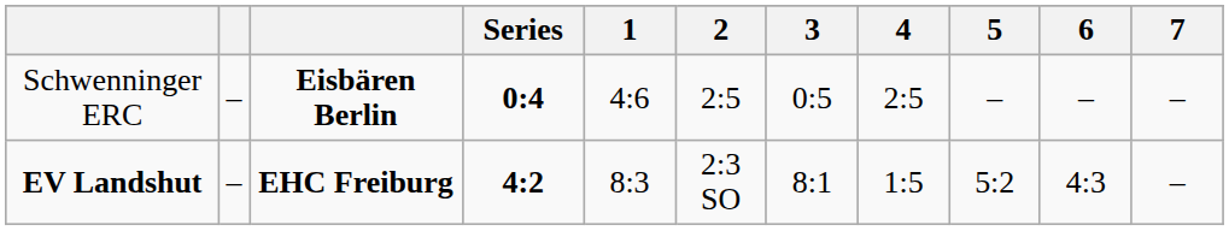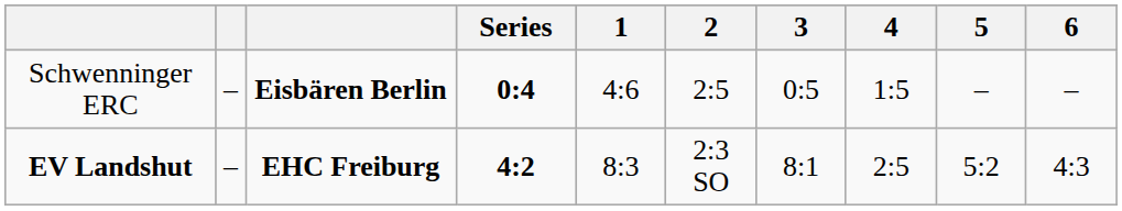 <table class="wikitable" width="100%">
 <tr style="background-color:#c0c0c0;">
 <th style="width:17.5%;"></th>
 <th style="width:2.5%;"></th>
 <th style="width:17.5%;"></th>
 <th style="width:10%;">Series</th>
 <th style="width:7.5%;">1</th>
 <th style="width:7.5%;">2</th>
 <th style="width:7.5%;">3</th>
 <th style="width:7.5%;">4</th>
 <th style="width:7.5%;">5</th>
 <th style="width:7.5%;">6</th>
-<th style="width:7.5%;">7</th>
 </tr>
 <tr align="center">
 <td>Schwenninger ERC</td>
 <td>–</td>
 <td><strong>Eisbären Berlin</strong></td>
 <td><strong>0:4</strong></td>
 <td>4:6</td>
 <td>2:5</td>
 <td>0:5</td>
-<td>2:5</td>
-<td>–</td>
+<td>1:5</td>
 <td>–</td>
 <td>–</td>
 </tr>
 <tr align="center">
 <td><strong>EV Landshut</strong></td>
 <td>–</td>
 <td><strong>EHC Freiburg</strong></td>
 <td><strong>4:2</strong></td>
 <td>8:3</td>
 <td>2:3 SO</td>
 <td>8:1</td>
-<td>1:5</td>
+<td>2:5</td>
 <td>5:2</td>
 <td>4:3</td>
-<td>–</td>
 </tr>
 </table>
